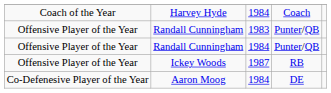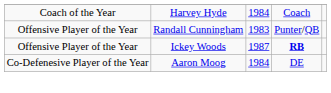 <table class="wikitable" style="text-align:center;">
 <tr>
 </tr>
 <tr>
 <td>Coach of the Year</td>
 <td><a href='#'>Harvey Hyde</a></td>
 <td><a href='#'>1984</a></td>
 <td><a href='#'>Coach</a></td>
 <td></td>
 </tr>
 <tr>
 <td>Offensive Player of the Year</td>
 <td><a href='#'>Randall Cunningham</a></td>
 <td><a href='#'>1983</a></td>
 <td><a href='#'>Punter</a>/<a href='#'>QB</a></td>
 <td></td>
 </tr>
 <tr>
 <td>Offensive Player of the Year</td>
-<td><a href='#'>Randall Cunningham</a></td>
-<td><a href='#'>1984</a></td>
-<td><a href='#'>Punter</a>/<a href='#'>QB</a></td>
-<td></td>
-</tr>
-<tr>
-<td>Offensive Player of the Year</td>
 <td><a href='#'>Ickey Woods</a></td>
 <td><a href='#'>1987</a></td>
-<td><a href='#'>RB</a></td>
+<td><strong><a href='#'>RB</a></strong></td>
 <td></td>
 </tr>
 <tr>
 <td>Co-Defenesive Player of the Year</td>
 <td><a href='#'>Aaron Moog</a></td>
 <td><a href='#'>1984</a></td>
 <td><a href='#'>DE</a></td>
 <td></td>
 </tr>
 </table>
